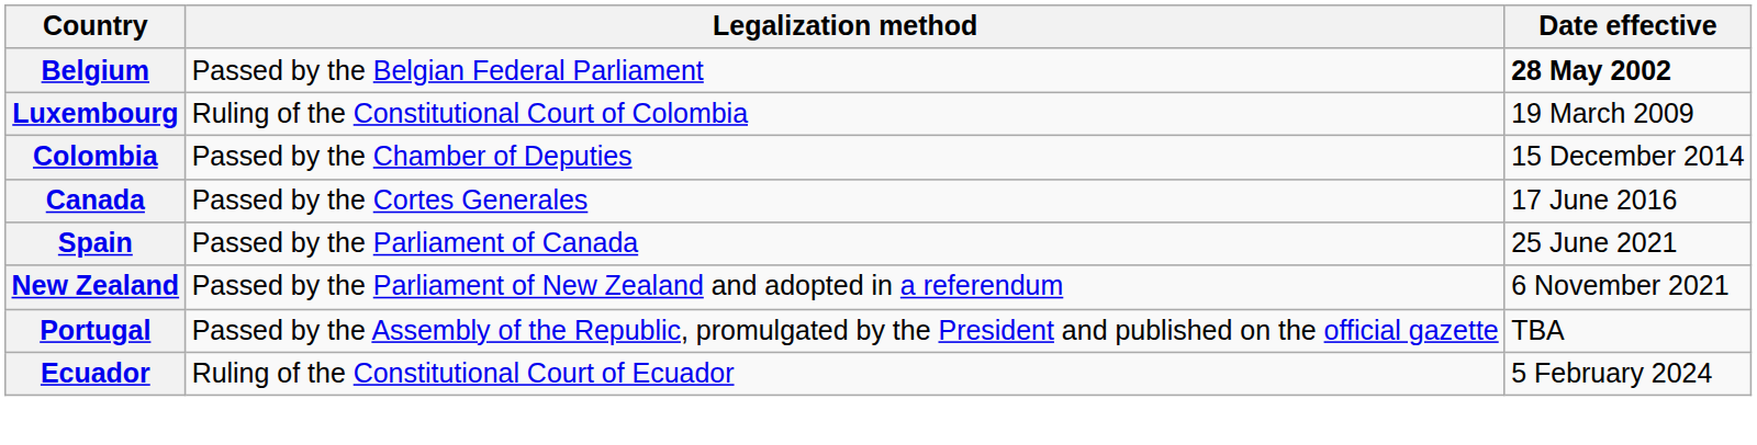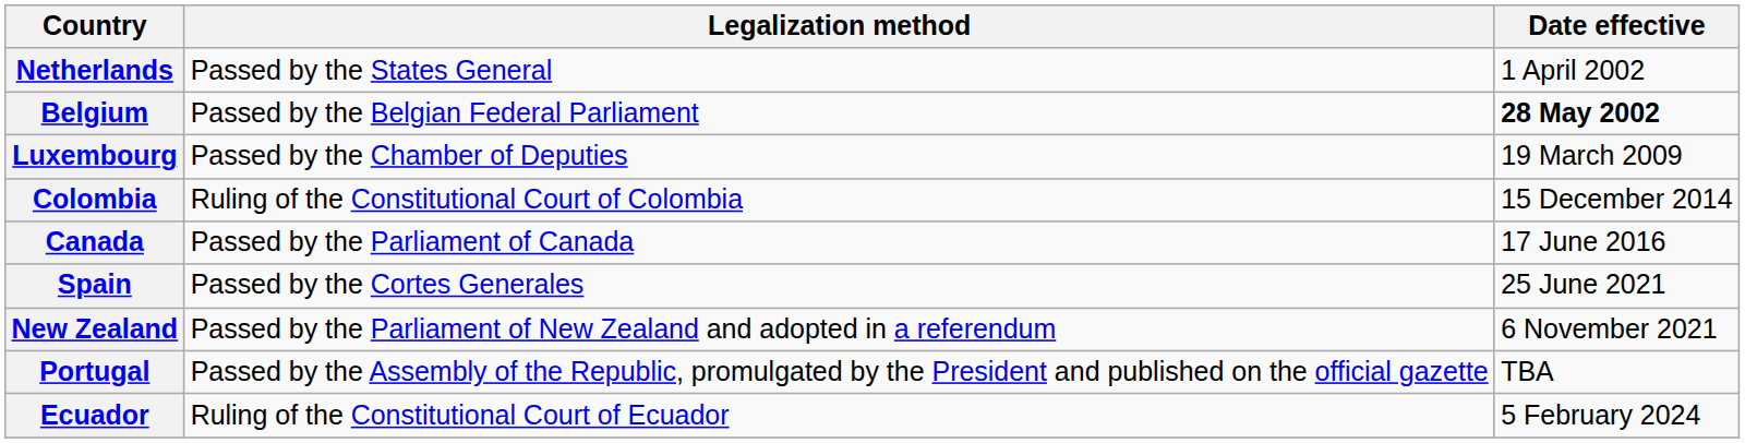 <table class="wikitable sortable plainrowheaders">
 <tr>
 <th scope="col">Country</th>
 <th scope="col">Legalization method</th>
 <th scope="col">Date effective</th>
+</tr>
+<tr>
+<th scope="row"><a href='#'>Netherlands</a></th>
+<td>Passed by the <a href='#'>States General</a></td>
+<td>1 April 2002</td>
 </tr>
 <tr>
 <th scope="row"><a href='#'>Belgium</a></th>
 <td>Passed by the <a href='#'>Belgian Federal Parliament</a></td>
 <td><strong>28 May 2002</strong></td>
 </tr>
 <tr>
 <th scope="row"><a href='#'>Luxembourg</a></th>
-<td>Ruling of the <a href='#'>Constitutional Court of Colombia</a></td>
+<td>Passed by the <a href='#'>Chamber of Deputies</a></td>
 <td>19 March 2009</td>
 </tr>
 <tr>
 <th scope="row"><a href='#'>Colombia</a></th>
-<td>Passed by the <a href='#'>Chamber of Deputies</a></td>
+<td>Ruling of the <a href='#'>Constitutional Court of Colombia</a></td>
 <td>15 December 2014</td>
 </tr>
 <tr>
 <th scope="row"><a href='#'>Canada</a></th>
-<td>Passed by the <a href='#'>Cortes Generales</a></td>
+<td>Passed by the <a href='#'>Parliament of Canada</a></td>
 <td>17 June 2016</td>
 </tr>
 <tr>
 <th scope="row"><a href='#'>Spain</a></th>
-<td>Passed by the <a href='#'>Parliament of Canada</a></td>
+<td>Passed by the <a href='#'>Cortes Generales</a></td>
 <td>25 June 2021</td>
 </tr>
 <tr>
 <th scope="row"><a href='#'>New Zealand</a></th>
 <td>Passed by the <a href='#'>Parliament of New Zealand</a> and adopted in <a href='#'>a referendum</a></td>
 <td>6 November 2021</td>
 </tr>
 <tr>
 <th scope="row"><a href='#'>Portugal</a></th>
 <td>Passed by the <a href='#'>Assembly of the Republic</a>, promulgated by the <a href='#'>President</a> and published on the <a href='#'>official gazette</a></td>
 <td>TBA</td>
 </tr>
 <tr>
 <th scope="row"><a href='#'>Ecuador</a></th>
 <td>Ruling of the <a href='#'>Constitutional Court of Ecuador</a></td>
 <td>5 February 2024</td>
 </tr>
 </table>
